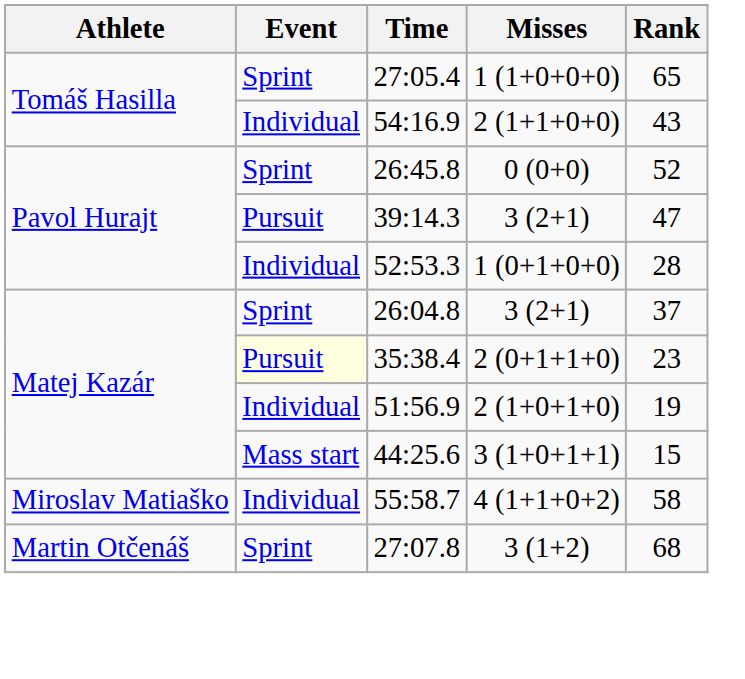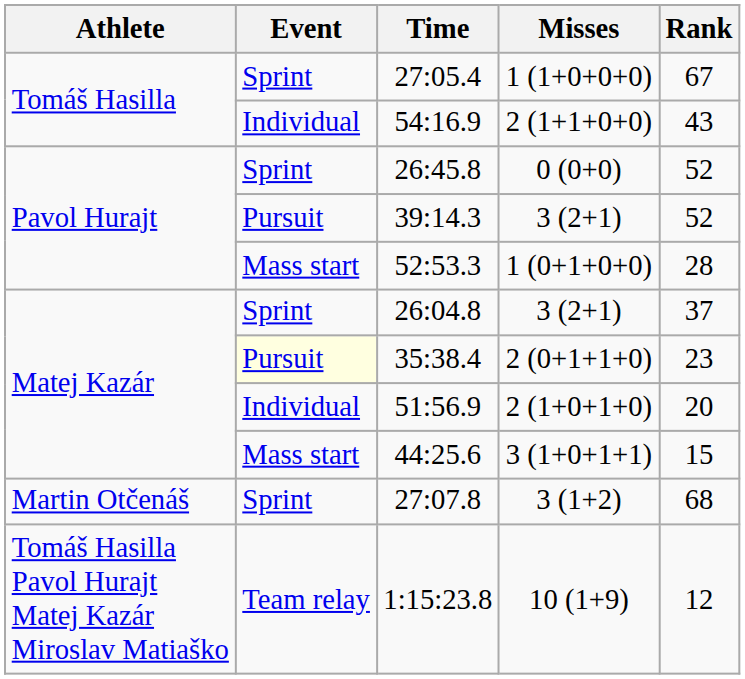 <table class="wikitable" style="font-size:90%">
 <tr>
 <th>Athlete</th>
 <th>Event</th>
 <th>Time</th>
 <th>Misses</th>
 <th>Rank</th>
 </tr>
 <tr align=center>
 <td align=left rowspan=2><a href='#'>Tomáš Hasilla</a></td>
 <td align=left><a href='#'>Sprint</a></td>
 <td>27:05.4</td>
 <td>1 (1+0+0+0)</td>
-<td>65</td>
+<td>67</td>
 </tr>
 <tr align=center>
 <td align=left><a href='#'>Individual</a></td>
 <td>54:16.9</td>
 <td>2 (1+1+0+0)</td>
 <td>43</td>
 </tr>
 <tr align=center>
 <td align=left rowspan=3><a href='#'>Pavol Hurajt</a></td>
 <td align=left><a href='#'>Sprint</a></td>
 <td>26:45.8</td>
 <td>0 (0+0)</td>
 <td>52</td>
 </tr>
 <tr align=center>
 <td align=left><a href='#'>Pursuit</a></td>
 <td>39:14.3</td>
 <td>3 (2+1)</td>
-<td>47</td>
+<td>52</td>
 </tr>
 <tr align=center>
-<td align=left><a href='#'>Individual</a></td>
+<td align=left><a href='#'>Mass start</a></td>
 <td>52:53.3</td>
 <td>1 (0+1+0+0)</td>
 <td>28</td>
 </tr>
 <tr align=center>
 <td align=left rowspan=4><a href='#'>Matej Kazár</a></td>
 <td align=left><a href='#'>Sprint</a></td>
 <td>26:04.8</td>
 <td>3 (2+1)</td>
 <td>37</td>
 </tr>
 <tr align=center>
 <td align=left style="background: lightyellow;"><a href='#'>Pursuit</a></td>
 <td>35:38.4</td>
 <td>2 (0+1+1+0)</td>
 <td>23</td>
 </tr>
 <tr align=center>
 <td align=left><a href='#'>Individual</a></td>
 <td>51:56.9</td>
 <td>2 (1+0+1+0)</td>
-<td>19</td>
+<td>20</td>
 </tr>
 <tr align=center>
 <td align=left><a href='#'>Mass start</a></td>
 <td>44:25.6</td>
 <td>3 (1+0+1+1)</td>
 <td>15</td>
 </tr>
 <tr align=center>
-<td align=left><a href='#'>Miroslav Matiaško</a></td>
-<td align=left><a href='#'>Individual</a></td>
-<td>55:58.7</td>
-<td>4 (1+1+0+2)</td>
-<td>58</td>
-</tr>
-<tr align=center>
 <td align=left><a href='#'>Martin Otčenáš</a></td>
 <td align=left><a href='#'>Sprint</a></td>
 <td>27:07.8</td>
 <td>3 (1+2)</td>
 <td>68</td>
 </tr>
+<tr align=center>
+<td align=left><a href='#'>Tomáš Hasilla</a><br><a href='#'>Pavol Hurajt</a><br><a href='#'>Matej Kazár</a><br><a href='#'>Miroslav Matiaško</a></td>
+<td align=left><a href='#'>Team relay</a></td>
+<td>1:15:23.8</td>
+<td>10 (1+9)</td>
+<td>12</td>
+</tr>
 </table>
